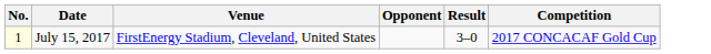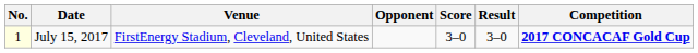 <table class="wikitable sortable">
 <tr>
 <th scope="col">No.</th>
 <th scope="col">Date</th>
 <th scope="col">Venue</th>
 <th scope="col">Opponent</th>
+<th scope="col">Score</th>
 <th scope="col">Result</th>
 <th scope="col">Competition</th>
 </tr>
 <tr>
 <td align="center" style="background: lightyellow;">1</td>
 <td>July 15, 2017</td>
 <td><a href='#'>FirstEnergy Stadium</a>, <a href='#'>Cleveland</a>, United States</td>
 <td></td>
 <td align="center">3–0</td>
-<td><a href='#'>2017 CONCACAF Gold Cup</a></td>
+<td align="center">3–0</td>
+<td><strong><a href='#'>2017 CONCACAF Gold Cup</a></strong></td>
 </tr>
 </table>
